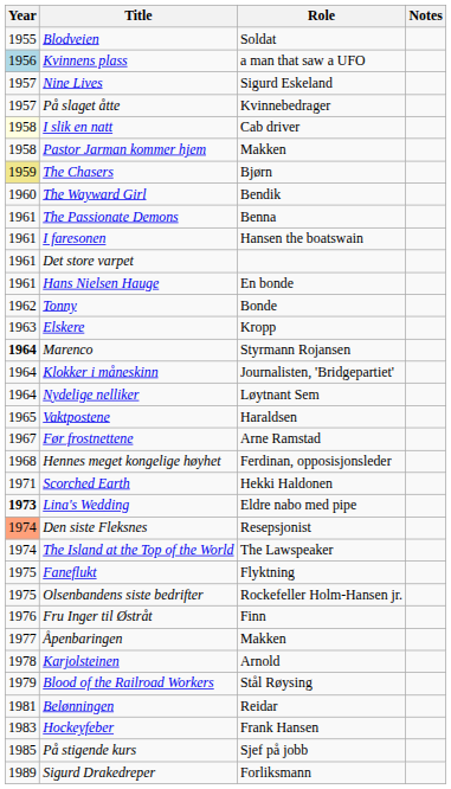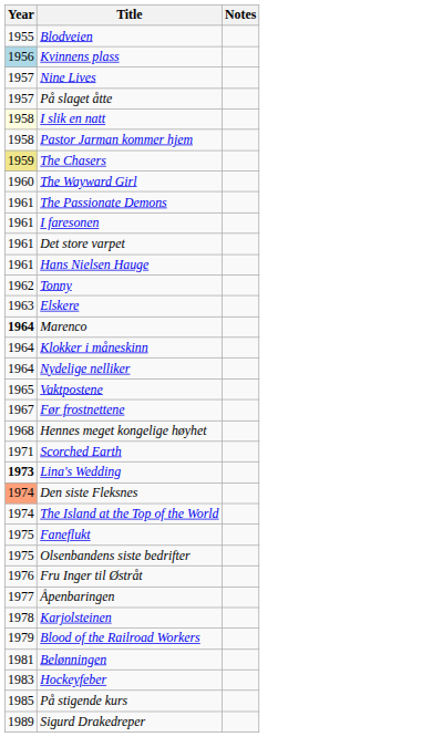 <table class="wikitable">
 <tr>
 <th>Year</th>
 <th>Title</th>
-<th>Role</th>
 <th>Notes</th>
 </tr>
 <tr>
 <td>1955</td>
 <td><em><a href='#'>Blodveien</a></em></td>
-<td>Soldat</td>
 <td></td>
 </tr>
 <tr>
 <td style="background: lightblue;">1956</td>
 <td><em><a href='#'>Kvinnens plass</a></em></td>
-<td>a man that saw a UFO</td>
 <td></td>
 </tr>
 <tr>
 <td>1957</td>
 <td><em><a href='#'>Nine Lives</a></em></td>
-<td>Sigurd Eskeland</td>
 <td></td>
 </tr>
 <tr>
 <td>1957</td>
 <td><em>På slaget åtte</em></td>
-<td>Kvinnebedrager</td>
 <td></td>
 </tr>
 <tr>
 <td style="background: lightyellow;">1958</td>
 <td><em><a href='#'>I slik en natt</a></em></td>
-<td>Cab driver</td>
 <td></td>
 </tr>
 <tr>
 <td>1958</td>
 <td><em><a href='#'>Pastor Jarman kommer hjem</a></em></td>
-<td>Makken</td>
 <td></td>
 </tr>
 <tr>
 <td style="background: khaki;">1959</td>
 <td><em><a href='#'>The Chasers</a></em></td>
-<td>Bjørn</td>
 <td></td>
 </tr>
 <tr>
 <td>1960</td>
 <td><em><a href='#'>The Wayward Girl</a></em></td>
-<td>Bendik</td>
 <td></td>
 </tr>
 <tr>
 <td>1961</td>
 <td><em><a href='#'>The Passionate Demons</a></em></td>
-<td>Benna</td>
 <td></td>
 </tr>
 <tr>
 <td>1961</td>
 <td><em><a href='#'>I faresonen</a></em></td>
-<td>Hansen the boatswain</td>
 <td></td>
 </tr>
 <tr>
 <td>1961</td>
 <td><em>Det store varpet</em></td>
 <td></td>
-<td></td>
 </tr>
 <tr>
 <td>1961</td>
 <td><em><a href='#'>Hans Nielsen Hauge</a></em></td>
-<td>En bonde</td>
 <td></td>
 </tr>
 <tr>
 <td>1962</td>
 <td><em><a href='#'>Tonny</a></em></td>
-<td>Bonde</td>
 <td></td>
 </tr>
 <tr>
 <td>1963</td>
 <td><em><a href='#'>Elskere</a></em></td>
-<td>Kropp</td>
 <td></td>
 </tr>
 <tr>
 <td><strong>1964</strong></td>
 <td><em>Marenco</em></td>
-<td>Styrmann Rojansen</td>
 <td></td>
 </tr>
 <tr>
 <td>1964</td>
 <td><em><a href='#'>Klokker i måneskinn</a></em></td>
-<td>Journalisten, 'Bridgepartiet'</td>
 <td></td>
 </tr>
 <tr>
 <td>1964</td>
 <td><em><a href='#'>Nydelige nelliker</a></em></td>
-<td>Løytnant Sem</td>
 <td></td>
 </tr>
 <tr>
 <td>1965</td>
 <td><em><a href='#'>Vaktpostene</a></em></td>
-<td>Haraldsen</td>
 <td></td>
 </tr>
 <tr>
 <td>1967</td>
 <td><em><a href='#'>Før frostnettene</a></em></td>
-<td>Arne Ramstad</td>
 <td></td>
 </tr>
 <tr>
 <td>1968</td>
 <td><em>Hennes meget kongelige høyhet</em></td>
-<td>Ferdinan, opposisjonsleder</td>
 <td></td>
 </tr>
 <tr>
 <td>1971</td>
 <td><em><a href='#'>Scorched Earth</a></em></td>
-<td>Hekki Haldonen</td>
 <td></td>
 </tr>
 <tr>
 <td><strong>1973</strong></td>
 <td><em><a href='#'>Lina's Wedding</a></em></td>
-<td>Eldre nabo med pipe</td>
 <td></td>
 </tr>
 <tr>
 <td style="background: lightsalmon;">1974</td>
 <td><em>Den siste Fleksnes</em></td>
-<td>Resepsjonist</td>
 <td></td>
 </tr>
 <tr>
 <td>1974</td>
 <td><em><a href='#'>The Island at the Top of the World</a></em></td>
-<td>The Lawspeaker</td>
 <td></td>
 </tr>
 <tr>
 <td>1975</td>
 <td><em><a href='#'>Faneflukt</a></em></td>
-<td>Flyktning</td>
 <td></td>
 </tr>
 <tr>
 <td>1975</td>
 <td><em>Olsenbandens siste bedrifter</em></td>
-<td>Rockefeller Holm-Hansen jr.</td>
 <td></td>
 </tr>
 <tr>
 <td>1976</td>
 <td><em>Fru Inger til Østråt</em></td>
-<td>Finn</td>
 <td></td>
 </tr>
 <tr>
 <td>1977</td>
 <td><em>Åpenbaringen</em></td>
-<td>Makken</td>
 <td></td>
 </tr>
 <tr>
 <td>1978</td>
 <td><em><a href='#'>Karjolsteinen</a></em></td>
-<td>Arnold</td>
 <td></td>
 </tr>
 <tr>
 <td>1979</td>
 <td><em><a href='#'>Blood of the Railroad Workers</a></em></td>
-<td>Stål Røysing</td>
 <td></td>
 </tr>
 <tr>
 <td>1981</td>
 <td><em><a href='#'>Belønningen</a></em></td>
-<td>Reidar</td>
 <td></td>
 </tr>
 <tr>
 <td>1983</td>
 <td><em><a href='#'>Hockeyfeber</a></em></td>
-<td>Frank Hansen</td>
 <td></td>
 </tr>
 <tr>
 <td>1985</td>
 <td><em>På stigende kurs</em></td>
-<td>Sjef på jobb</td>
 <td></td>
 </tr>
 <tr>
 <td>1989</td>
 <td><em>Sigurd Drakedreper</em></td>
-<td>Forliksmann</td>
 <td></td>
 </tr>
 </table>
